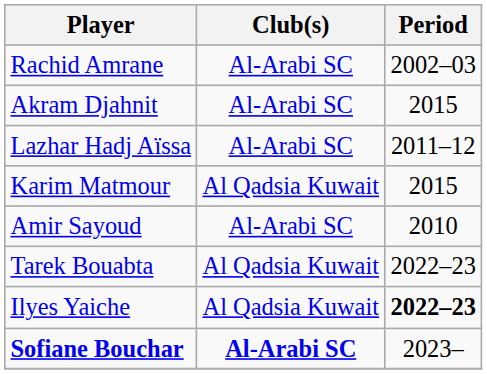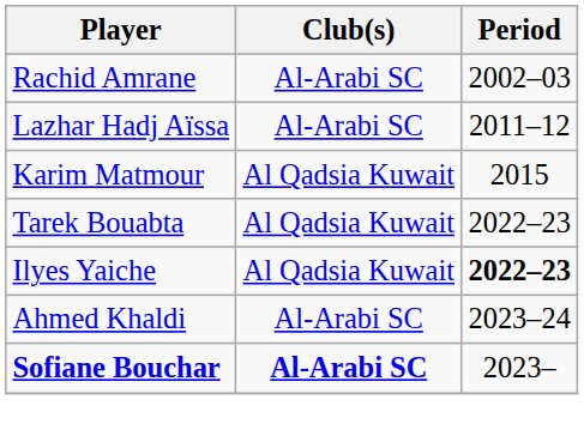 <table class="wikitable collapsible collapsed" style="text-align:center;font-size:95%">
 <tr>
 <th scope="col">Player</th>
 <th scope="col" class="unsortable">Club(s)</th>
 <th scope="col">Period</th>
 </tr>
 <tr>
 <td align="left"><a href='#'>Rachid Amrane</a></td>
 <td><a href='#'>Al-Arabi SC</a></td>
 <td>2002–03</td>
 </tr>
 <tr>
-<td align="left"><a href='#'>Akram Djahnit</a></td>
-<td><a href='#'>Al-Arabi SC</a></td>
-<td>2015</td>
-</tr>
-<tr>
 <td align="left"><a href='#'>Lazhar Hadj Aïssa</a></td>
 <td><a href='#'>Al-Arabi SC</a></td>
 <td>2011–12</td>
 </tr>
 <tr>
 <td align="left"><a href='#'>Karim Matmour</a></td>
 <td><a href='#'>Al Qadsia Kuwait</a></td>
 <td>2015</td>
-</tr>
-<tr>
-<td align="left"><a href='#'>Amir Sayoud</a></td>
-<td><a href='#'>Al-Arabi SC</a></td>
-<td>2010</td>
 </tr>
 <tr>
 <td align="left"><a href='#'>Tarek Bouabta</a></td>
 <td><a href='#'>Al Qadsia Kuwait</a></td>
 <td>2022–23</td>
 </tr>
 <tr>
 <td align="left"><a href='#'>Ilyes Yaiche</a></td>
 <td><a href='#'>Al Qadsia Kuwait</a></td>
 <td><strong>2022–23</strong></td>
 </tr>
 <tr>
+<td align="left"><a href='#'>Ahmed Khaldi</a></td>
+<td><a href='#'>Al-Arabi SC</a></td>
+<td>2023–24</td>
+</tr>
+<tr>
 <td align="left"><strong><a href='#'>Sofiane Bouchar</a></strong></td>
 <td><strong><a href='#'>Al-Arabi SC</a></strong></td>
 <td>2023–</td>
 </tr>
 <tr>
 </tr>
 </table>
